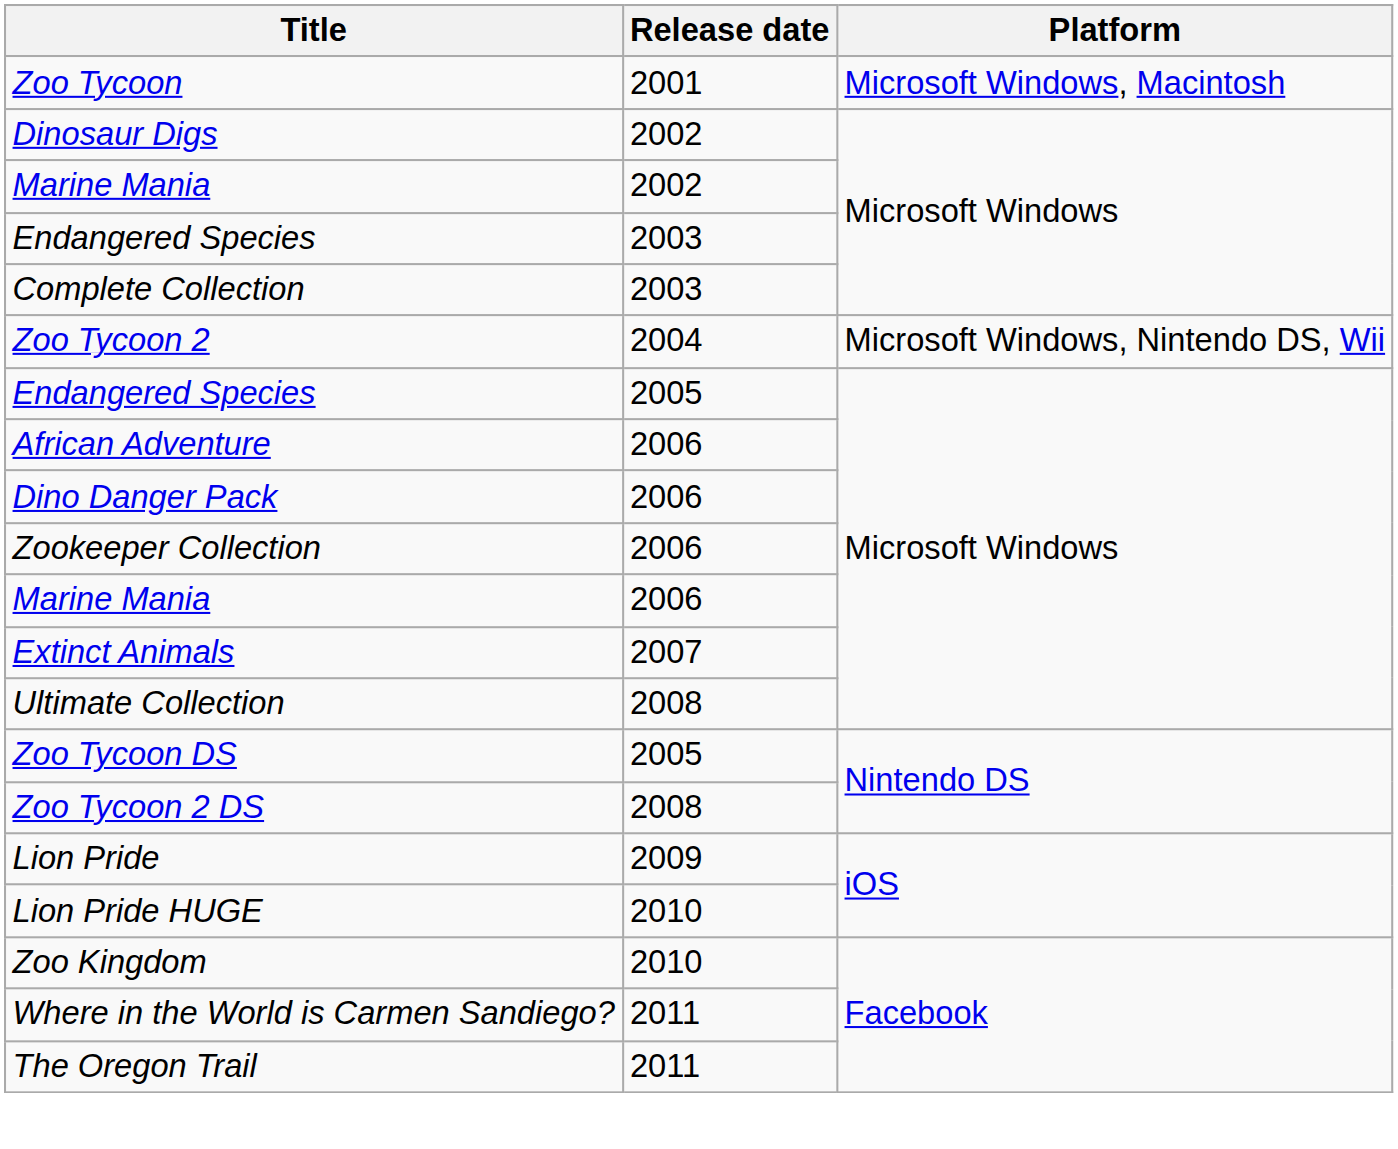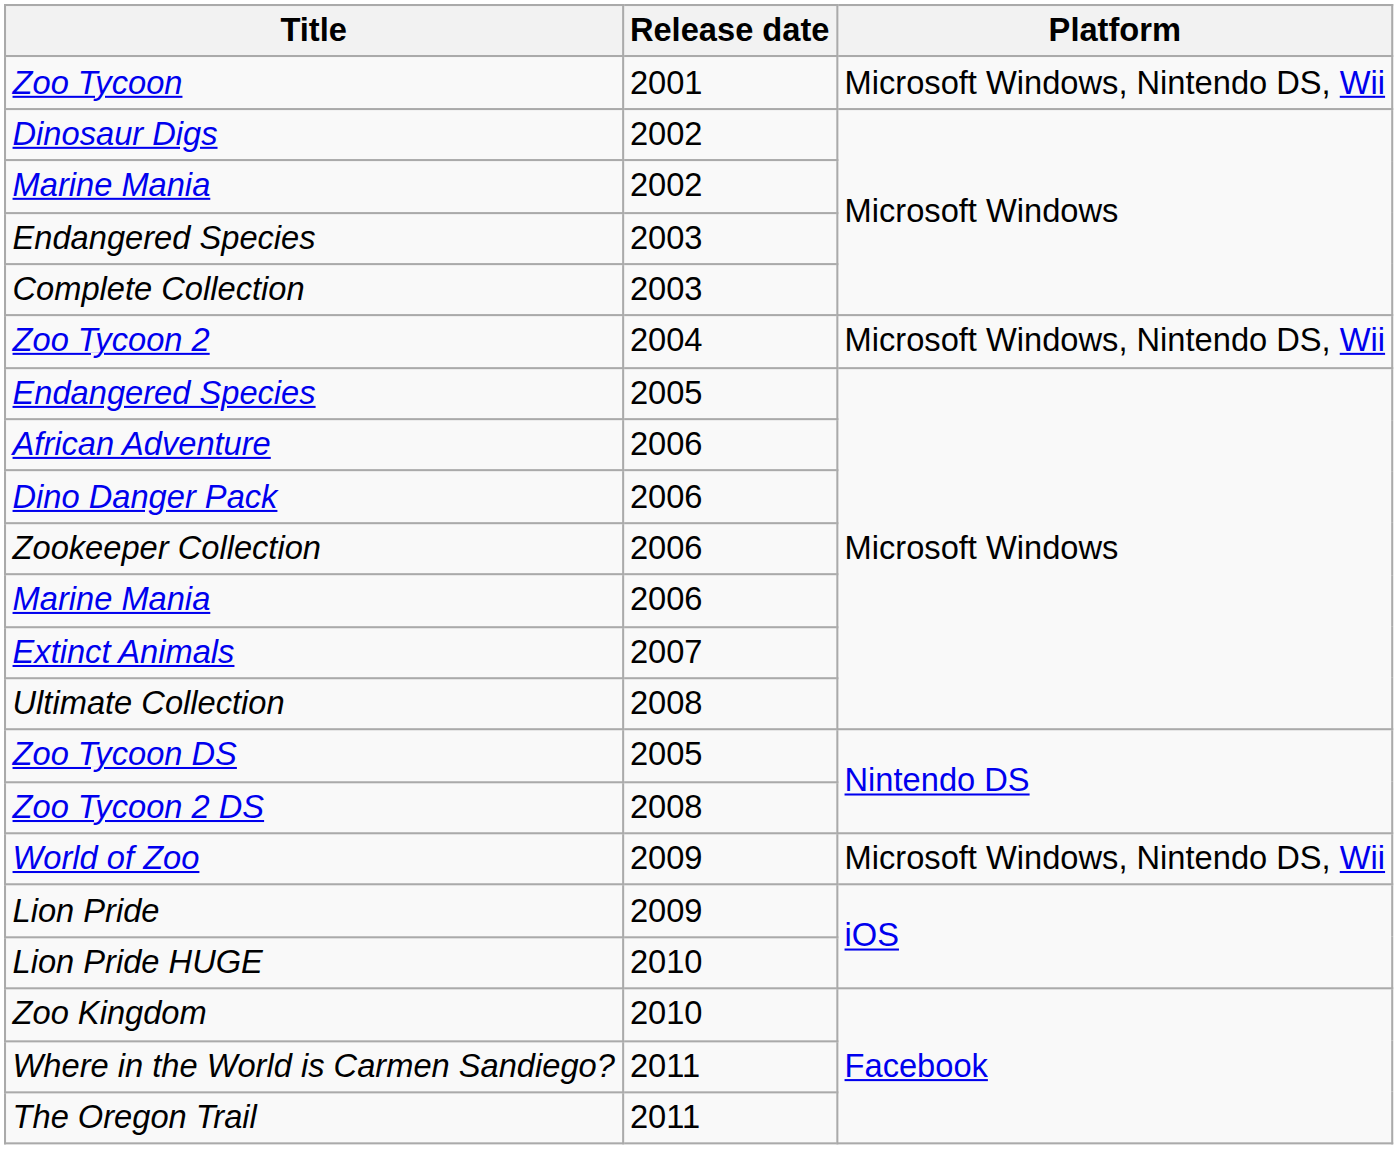 <table class="wikitable">
 <tr>
 <th>Title</th>
 <th>Release date</th>
 <th>Platform</th>
 </tr>
 <tr>
 <td><em><a href='#'>Zoo Tycoon</a></em></td>
 <td>2001</td>
-<td><a href='#'>Microsoft Windows</a>, <a href='#'>Macintosh</a></td>
+<td>Microsoft Windows, Nintendo DS, <a href='#'>Wii</a></td>
 </tr>
 <tr>
 <td> <em><a href='#'>Dinosaur Digs</a></em></td>
 <td>2002</td>
 <td rowspan="4">Microsoft Windows</td>
 </tr>
 <tr>
 <td> <em><a href='#'>Marine Mania</a></em></td>
 <td>2002</td>
 </tr>
 <tr>
 <td> <em>Endangered Species</em></td>
 <td>2003</td>
 </tr>
 <tr>
 <td> <em>Complete Collection</em></td>
 <td>2003</td>
 </tr>
 <tr>
 <td><em><a href='#'>Zoo Tycoon 2</a></em></td>
 <td>2004</td>
 <td>Microsoft Windows, Nintendo DS, <a href='#'>Wii</a></td>
 </tr>
 <tr>
 <td> <em><a href='#'>Endangered Species</a></em></td>
 <td>2005</td>
 <td rowspan="7">Microsoft Windows</td>
 </tr>
 <tr>
 <td> <em><a href='#'>African Adventure</a></em></td>
 <td>2006</td>
 </tr>
 <tr>
 <td> <em><a href='#'>Dino Danger Pack</a></em></td>
 <td>2006</td>
 </tr>
 <tr>
 <td> <em>Zookeeper Collection</em></td>
 <td>2006</td>
 </tr>
 <tr>
 <td> <em><a href='#'>Marine Mania</a></em></td>
 <td>2006</td>
 </tr>
 <tr>
 <td> <em><a href='#'>Extinct Animals</a></em></td>
 <td>2007</td>
 </tr>
 <tr>
 <td> <em>Ultimate Collection</em></td>
 <td>2008</td>
 </tr>
 <tr>
 <td><em><a href='#'>Zoo Tycoon DS</a></em></td>
 <td>2005</td>
 <td rowspan="2"><a href='#'>Nintendo DS</a></td>
 </tr>
 <tr>
 <td><em><a href='#'>Zoo Tycoon 2 DS</a></em></td>
 <td>2008</td>
 </tr>
 <tr>
+<td><em><a href='#'>World of Zoo</a></em></td>
+<td>2009</td>
+<td>Microsoft Windows, Nintendo DS, <a href='#'>Wii</a></td>
+</tr>
+<tr>
 <td><em>Lion Pride</em></td>
 <td>2009</td>
 <td rowspan="2"><a href='#'>iOS</a></td>
 </tr>
 <tr>
 <td><em>Lion Pride HUGE</em></td>
 <td>2010</td>
 </tr>
 <tr>
 <td><em>Zoo Kingdom</em></td>
 <td>2010</td>
 <td rowspan="3"><a href='#'>Facebook</a></td>
 </tr>
 <tr>
 <td><em>Where in the World is Carmen Sandiego?</em></td>
 <td>2011</td>
 </tr>
 <tr>
 <td><em>The Oregon Trail</em></td>
 <td>2011</td>
 </tr>
 </table>
